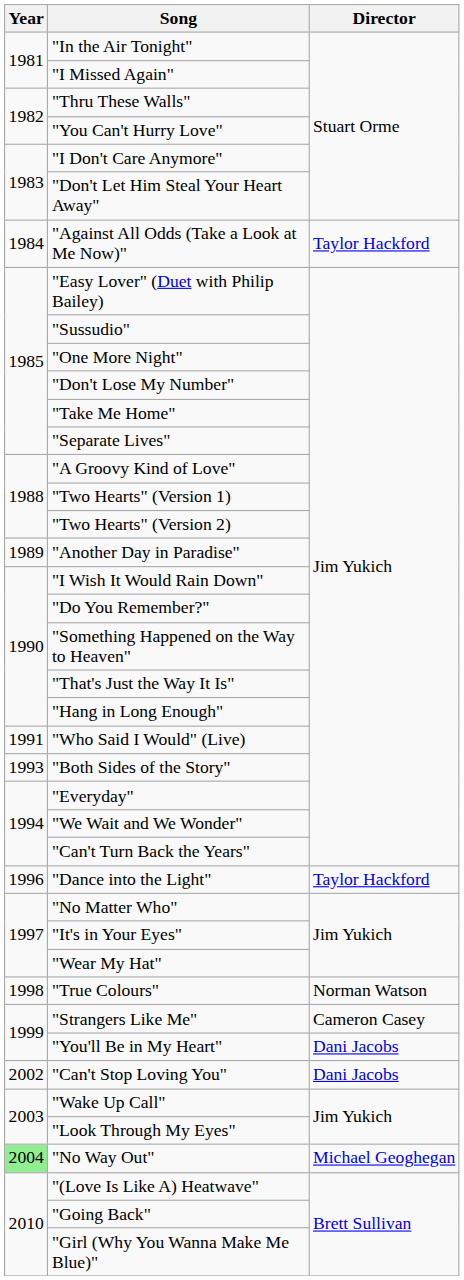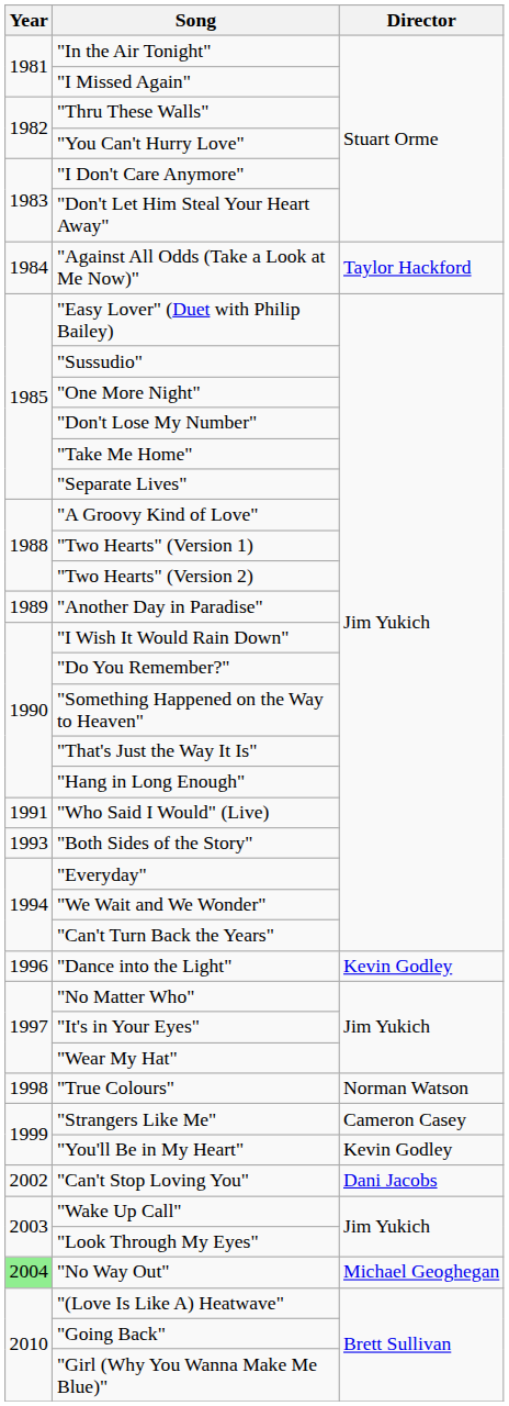 <table class="wikitable">
 <tr>
 <th>Year</th>
 <th width="230">Song</th>
 <th>Director</th>
 </tr>
 <tr>
 <td rowspan=2>1981</td>
 <td>"In the Air Tonight"</td>
 <td rowspan="6">Stuart Orme</td>
 </tr>
 <tr>
 <td>"I Missed Again"</td>
 </tr>
 <tr>
 <td rowspan=2>1982</td>
 <td>"Thru These Walls"</td>
 </tr>
 <tr>
 <td>"You Can't Hurry Love"</td>
 </tr>
 <tr>
 <td rowspan=2>1983</td>
 <td>"I Don't Care Anymore"</td>
 </tr>
 <tr>
 <td>"Don't Let Him Steal Your Heart Away"</td>
 </tr>
 <tr>
 <td>1984</td>
 <td>"Against All Odds (Take a Look at Me Now)"</td>
 <td><a href='#'>Taylor Hackford</a></td>
 </tr>
 <tr>
 <td rowspan=6>1985</td>
 <td>"Easy Lover" (<a href='#'>Duet</a> with Philip Bailey)</td>
 <td rowspan="20">Jim Yukich</td>
 </tr>
 <tr>
 <td>"Sussudio"</td>
 </tr>
 <tr>
 <td>"One More Night"</td>
 </tr>
 <tr>
 <td>"Don't Lose My Number"</td>
 </tr>
 <tr>
 <td>"Take Me Home"</td>
 </tr>
 <tr>
 <td>"Separate Lives"</td>
 </tr>
 <tr>
 <td rowspan="3">1988</td>
 <td>"A Groovy Kind of Love"</td>
 </tr>
 <tr>
 <td>"Two Hearts" (Version 1)</td>
 </tr>
 <tr>
 <td>"Two Hearts" (Version 2)</td>
 </tr>
 <tr>
 <td>1989</td>
 <td>"Another Day in Paradise"</td>
 </tr>
 <tr>
 <td rowspan=5>1990</td>
 <td>"I Wish It Would Rain Down"</td>
 </tr>
 <tr>
 <td>"Do You Remember?"</td>
 </tr>
 <tr>
 <td>"Something Happened on the Way to Heaven"</td>
 </tr>
 <tr>
 <td>"That's Just the Way It Is"</td>
 </tr>
 <tr>
 <td>"Hang in Long Enough"</td>
 </tr>
 <tr>
 <td>1991</td>
 <td>"Who Said I Would" (Live)</td>
 </tr>
 <tr>
 <td>1993</td>
 <td>"Both Sides of the Story"</td>
 </tr>
 <tr>
 <td rowspan=3>1994</td>
 <td>"Everyday"</td>
 </tr>
 <tr>
 <td>"We Wait and We Wonder"</td>
 </tr>
 <tr>
 <td>"Can't Turn Back the Years"</td>
 </tr>
 <tr>
 <td>1996</td>
 <td>"Dance into the Light"</td>
-<td><a href='#'>Taylor Hackford</a></td>
+<td><a href='#'>Kevin Godley</a></td>
 </tr>
 <tr>
 <td rowspan=3>1997</td>
 <td>"No Matter Who"</td>
 <td rowspan="3">Jim Yukich</td>
 </tr>
 <tr>
 <td>"It's in Your Eyes"</td>
 </tr>
 <tr>
 <td>"Wear My Hat"</td>
 </tr>
 <tr>
 <td>1998</td>
 <td>"True Colours"</td>
 <td>Norman Watson</td>
 </tr>
 <tr>
 <td rowspan=2>1999</td>
 <td>"Strangers Like Me"</td>
 <td>Cameron Casey</td>
 </tr>
 <tr>
 <td>"You'll Be in My Heart"</td>
-<td><a href='#'>Dani Jacobs</a></td>
+<td>Kevin Godley</td>
 </tr>
 <tr>
 <td>2002</td>
 <td>"Can't Stop Loving You"</td>
 <td><a href='#'>Dani Jacobs</a></td>
 </tr>
 <tr>
 <td rowspan="2">2003</td>
 <td>"Wake Up Call"</td>
 <td rowspan="2">Jim Yukich</td>
 </tr>
 <tr>
 <td>"Look Through My Eyes"</td>
 </tr>
 <tr>
 <td style="background: lightgreen;">2004</td>
 <td>"No Way Out"</td>
 <td><a href='#'>Michael Geoghegan</a></td>
 </tr>
 <tr>
 <td rowspan="3">2010</td>
 <td>"(Love Is Like A) Heatwave"</td>
 <td rowspan="3"><a href='#'>Brett Sullivan</a></td>
 </tr>
 <tr>
 <td>"Going Back"</td>
 </tr>
 <tr>
 <td>"Girl (Why You Wanna Make Me Blue)"</td>
 </tr>
 <tr>
 </tr>
 </table>
